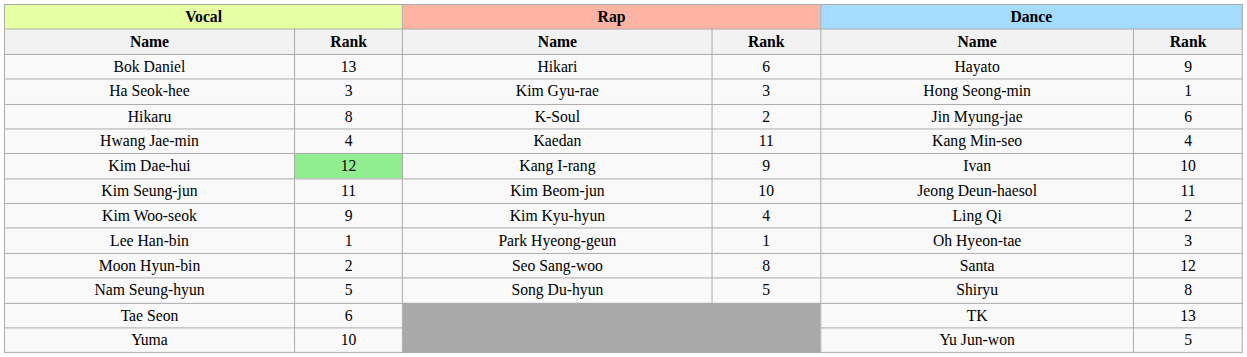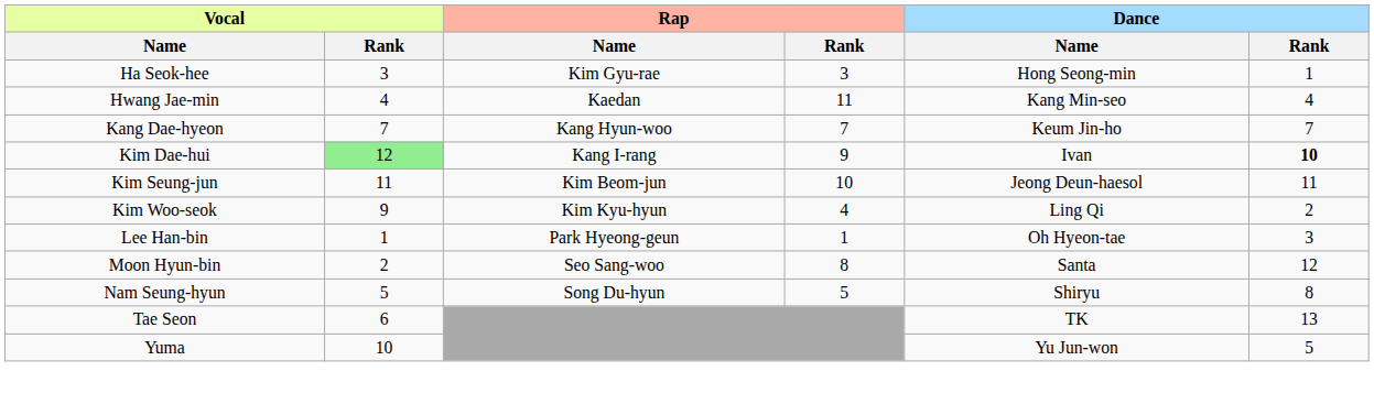 <table class="wikitable sortable collapsible" style="width: 100%; text-align:center">
 <tr>
 <th colspan="2" style="background:#E7FFA3">Vocal</th>
 <th colspan="2" style="background:#FFB3A3">Rap</th>
 <th colspan="2" style="background:#A3DCFF">Dance</th>
 </tr>
 <tr>
 <th>Name</th>
 <th>Rank</th>
 <th>Name</th>
 <th>Rank</th>
 <th>Name</th>
 <th>Rank</th>
 </tr>
 <tr>
-<td>Bok Daniel</td>
-<td>13</td>
-<td>Hikari</td>
-<td>6</td>
-<td>Hayato</td>
-<td>9</td>
-</tr>
-<tr>
 <td>Ha Seok-hee</td>
 <td>3</td>
 <td>Kim Gyu-rae</td>
 <td>3</td>
 <td>Hong Seong-min</td>
 <td>1</td>
-</tr>
-<tr>
-<td>Hikaru</td>
-<td>8</td>
-<td>K-Soul</td>
-<td>2</td>
-<td>Jin Myung-jae</td>
-<td>6</td>
 </tr>
 <tr>
 <td>Hwang Jae-min</td>
 <td>4</td>
 <td>Kaedan</td>
 <td>11</td>
 <td>Kang Min-seo</td>
 <td>4</td>
 </tr>
 <tr>
+<td>Kang Dae-hyeon</td>
+<td>7</td>
+<td>Kang Hyun-woo</td>
+<td>7</td>
+<td>Keum Jin-ho</td>
+<td>7</td>
+</tr>
+<tr>
 <td>Kim Dae-hui</td>
 <td style="background: lightgreen;">12</td>
 <td>Kang I-rang</td>
 <td>9</td>
 <td>Ivan</td>
-<td>10</td>
+<td><strong>10</strong></td>
 </tr>
 <tr>
 <td>Kim Seung-jun</td>
 <td>11</td>
 <td>Kim Beom-jun</td>
 <td>10</td>
 <td>Jeong Deun-haesol</td>
 <td>11</td>
 </tr>
 <tr>
 <td>Kim Woo-seok</td>
 <td>9</td>
 <td>Kim Kyu-hyun</td>
 <td>4</td>
 <td>Ling Qi</td>
 <td>2</td>
 </tr>
 <tr>
 <td>Lee Han-bin</td>
 <td>1</td>
 <td>Park Hyeong-geun</td>
 <td>1</td>
 <td>Oh Hyeon-tae</td>
 <td>3</td>
 </tr>
 <tr>
 <td>Moon Hyun-bin</td>
 <td>2</td>
 <td>Seo Sang-woo</td>
 <td>8</td>
 <td>Santa</td>
 <td>12</td>
 </tr>
 <tr>
 <td>Nam Seung-hyun</td>
 <td>5</td>
 <td>Song Du-hyun</td>
 <td>5</td>
 <td>Shiryu</td>
 <td>8</td>
 </tr>
 <tr>
 <td>Tae Seon</td>
 <td>6</td>
 <td colspan="2" rowspan="2" style="background:darkgray"></td>
 <td>TK</td>
 <td>13</td>
 </tr>
 <tr>
 <td>Yuma</td>
 <td>10</td>
 <td>Yu Jun-won</td>
 <td>5</td>
 </tr>
 </table>
